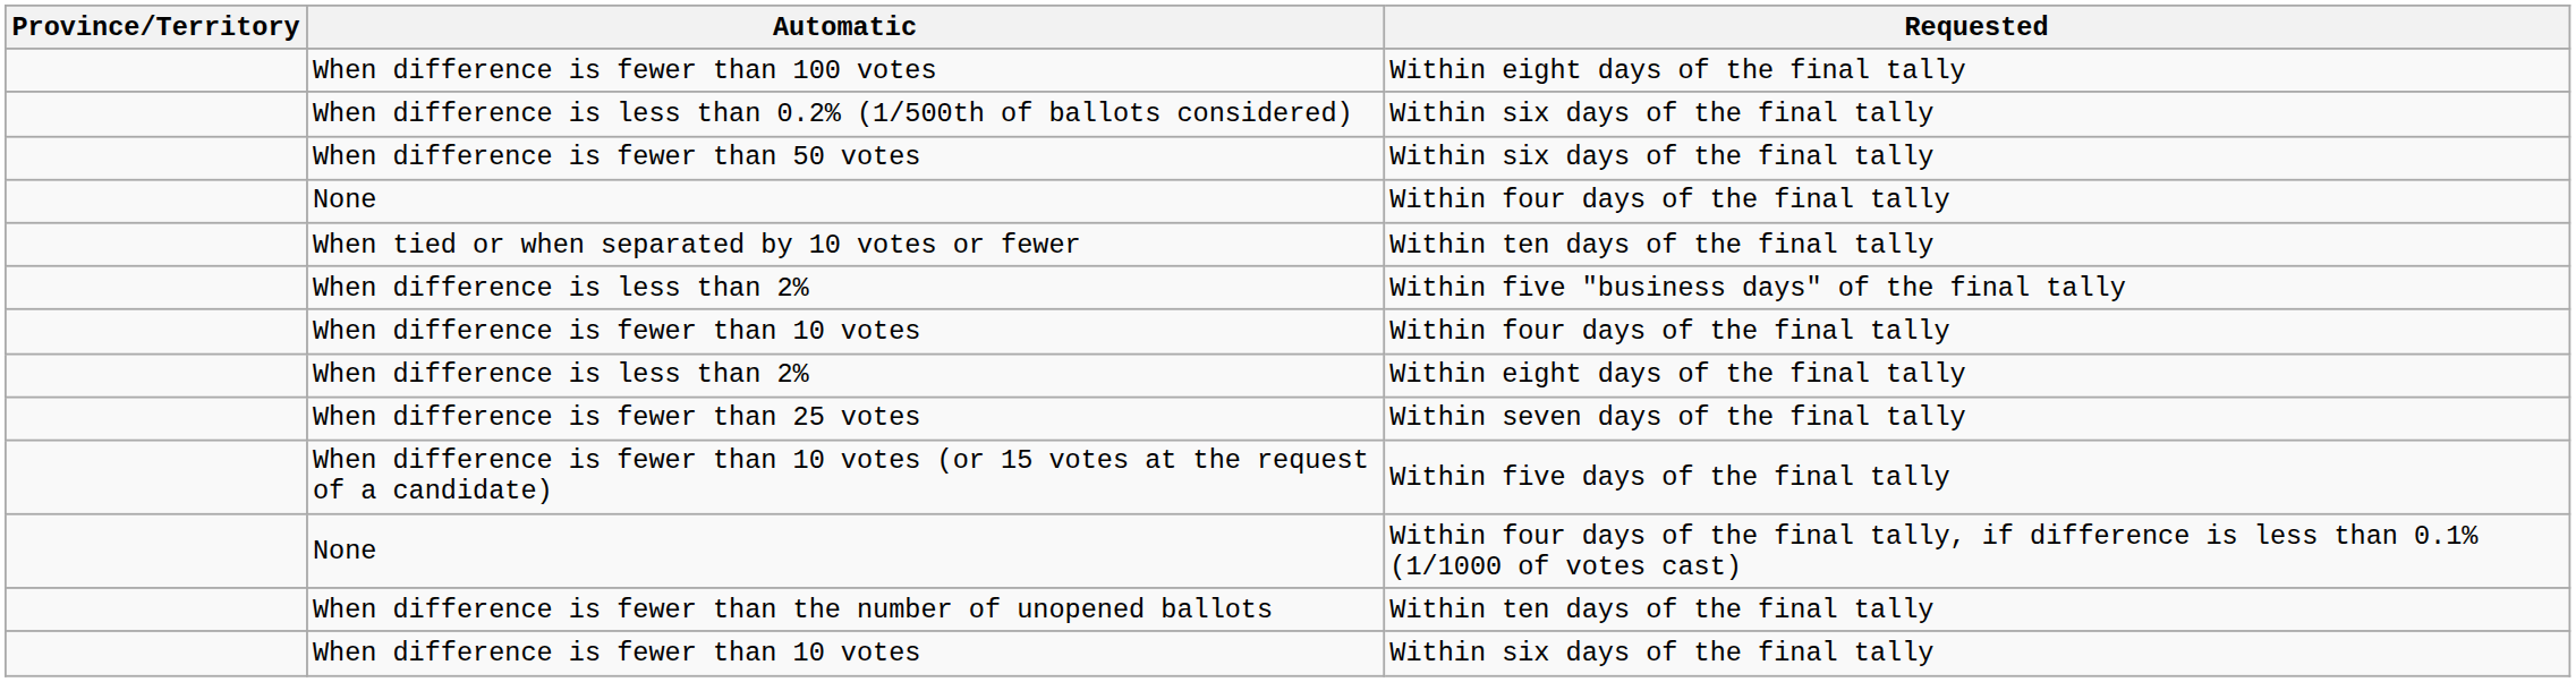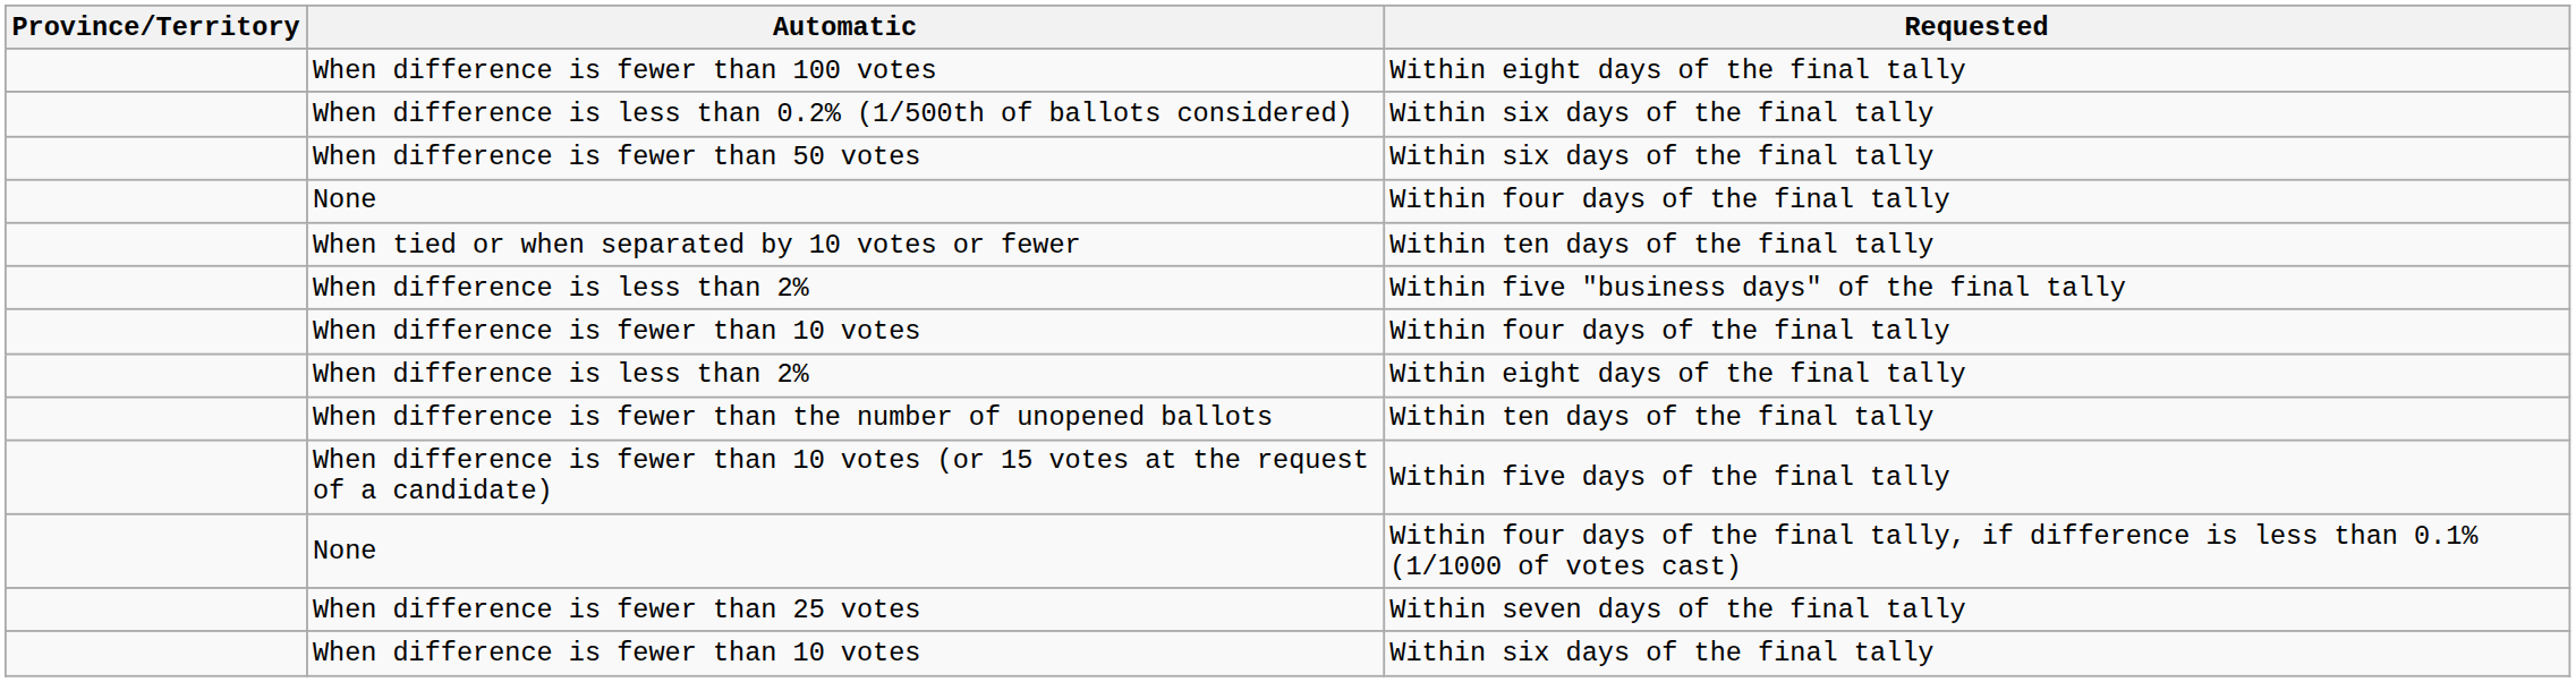 <table class="wikitable">
 <tr>
 <th>Province/Territory</th>
 <th>Automatic</th>
 <th>Requested</th>
 </tr>
 <tr>
 <td></td>
 <td>When difference is fewer than 100 votes</td>
 <td>Within eight days of the final tally</td>
 </tr>
 <tr>
 <td></td>
 <td>When difference is less than 0.2% (1/500th of ballots considered)</td>
 <td>Within six days of the final tally</td>
 </tr>
 <tr>
 <td></td>
 <td>When difference is fewer than 50 votes</td>
 <td>Within six days of the final tally</td>
 </tr>
 <tr>
 <td></td>
 <td>None</td>
 <td>Within four days of the final tally</td>
 </tr>
 <tr>
 <td></td>
 <td>When tied or when separated by 10 votes or fewer</td>
 <td>Within ten days of the final tally</td>
 </tr>
 <tr>
 <td></td>
 <td>When difference is less than 2%</td>
 <td>Within five "business days" of the final tally</td>
 </tr>
 <tr>
 <td></td>
 <td>When difference is fewer than 10 votes</td>
 <td>Within four days of the final tally</td>
 </tr>
 <tr>
 <td></td>
 <td>When difference is less than 2%</td>
 <td>Within eight days of the final tally</td>
 </tr>
 <tr>
 <td></td>
-<td>When difference is fewer than 25 votes</td>
-<td>Within seven days of the final tally</td>
+<td>When difference is fewer than the number of unopened ballots</td>
+<td>Within ten days of the final tally</td>
 </tr>
 <tr>
 <td></td>
 <td>When difference is fewer than 10 votes (or 15 votes at the request of a candidate)</td>
 <td>Within five days of the final tally</td>
 </tr>
 <tr>
 <td></td>
 <td>None</td>
 <td>Within four days of the final tally, if difference is less than 0.1% (1/1000 of votes cast)</td>
 </tr>
 <tr>
 <td></td>
-<td>When difference is fewer than the number of unopened ballots</td>
-<td>Within ten days of the final tally</td>
+<td>When difference is fewer than 25 votes</td>
+<td>Within seven days of the final tally</td>
 </tr>
 <tr>
 <td></td>
 <td>When difference is fewer than 10 votes</td>
 <td>Within six days of the final tally</td>
 </tr>
 </table>
